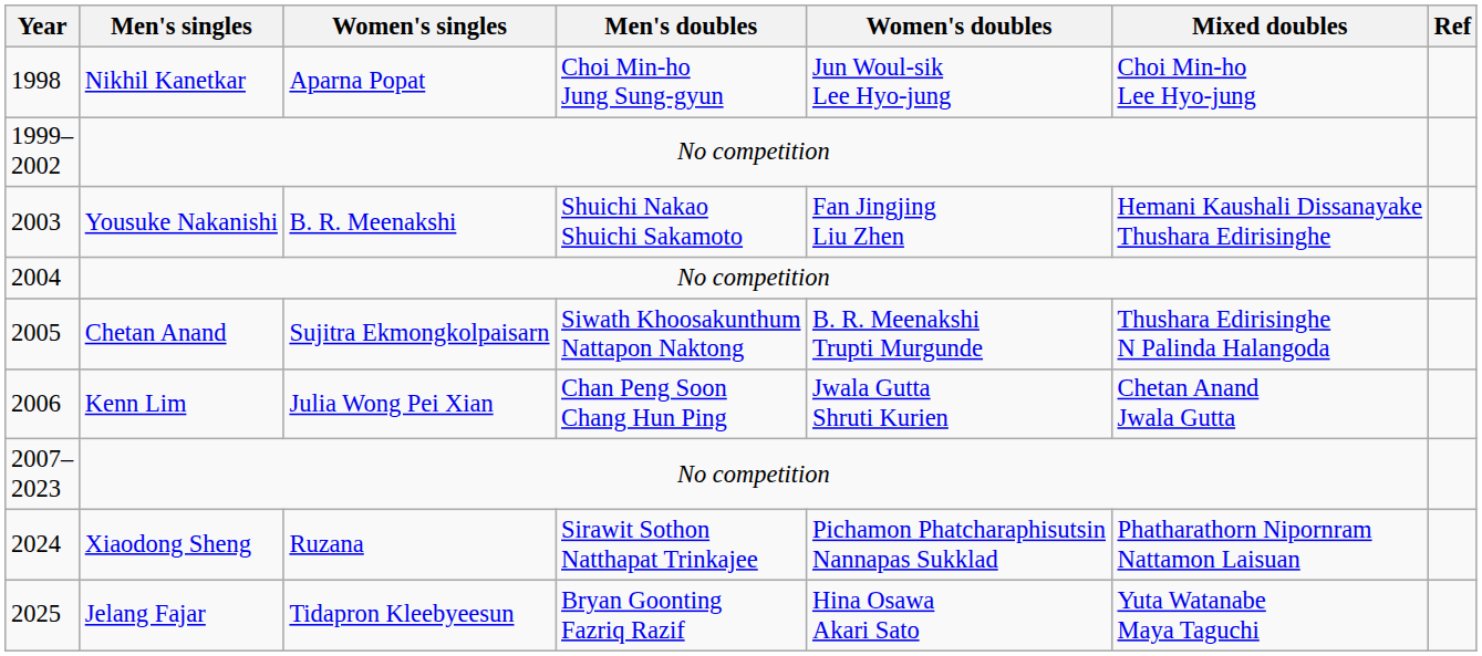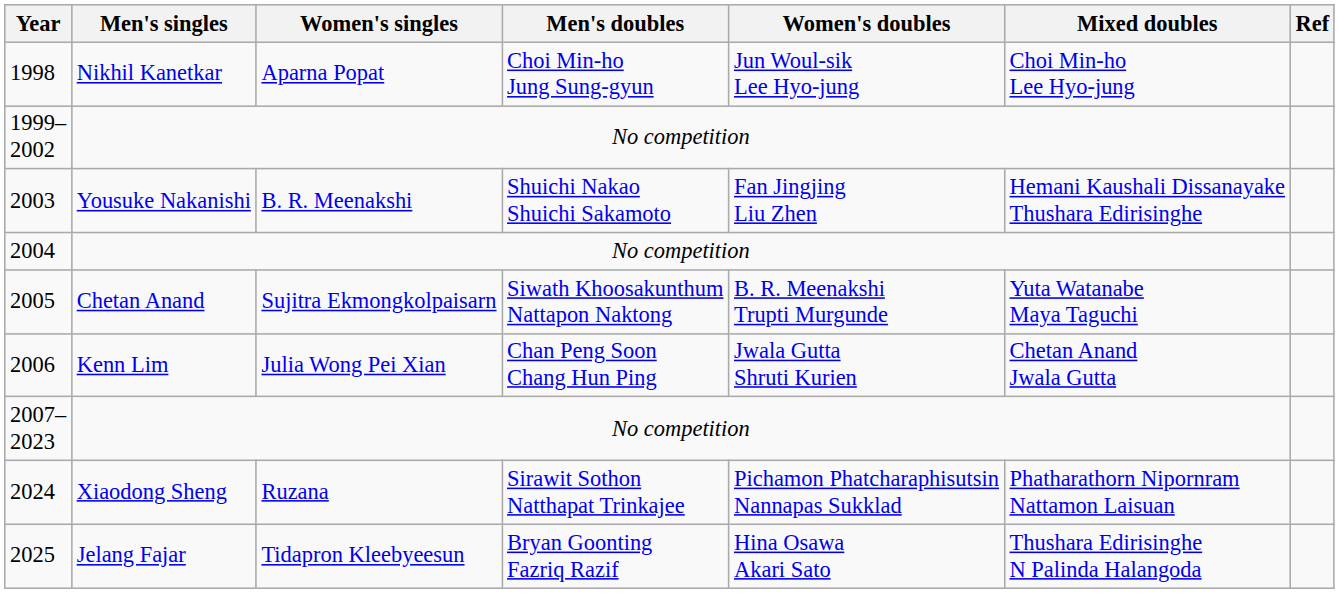 <table class=wikitable style="font-size:90%;">
 <tr>
 <th>Year</th>
 <th>Men's singles</th>
 <th>Women's singles</th>
 <th>Men's doubles</th>
 <th>Women's doubles</th>
 <th>Mixed doubles</th>
 <th>Ref</th>
 </tr>
 <tr>
 <td>1998</td>
 <td> <a href='#'>Nikhil Kanetkar</a></td>
 <td> <a href='#'>Aparna Popat</a></td>
 <td> <a href='#'>Choi Min-ho</a><br> <a href='#'>Jung Sung-gyun</a></td>
 <td> <a href='#'>Jun Woul-sik</a><br> <a href='#'>Lee Hyo-jung</a></td>
 <td> <a href='#'>Choi Min-ho</a><br> <a href='#'>Lee Hyo-jung</a></td>
 <td></td>
 </tr>
 <tr>
 <td>1999–<br>2002</td>
 <td colspan=5 align=center><em>No competition</em></td>
 </tr>
 <tr>
 <td>2003</td>
 <td> <a href='#'>Yousuke Nakanishi</a></td>
 <td> <a href='#'>B. R. Meenakshi</a></td>
 <td> <a href='#'>Shuichi Nakao</a><br> <a href='#'>Shuichi Sakamoto</a></td>
 <td> <a href='#'>Fan Jingjing</a><br> <a href='#'>Liu Zhen</a></td>
 <td> <a href='#'>Hemani Kaushali Dissanayake</a><br> <a href='#'>Thushara Edirisinghe</a></td>
 <td></td>
 </tr>
 <tr>
 <td>2004</td>
 <td colspan=5 align=center><em>No competition</em></td>
 </tr>
 <tr>
 <td>2005</td>
 <td> <a href='#'>Chetan Anand</a></td>
 <td> <a href='#'>Sujitra Ekmongkolpaisarn</a></td>
 <td> <a href='#'>Siwath Khoosakunthum</a><br> <a href='#'>Nattapon Naktong</a></td>
 <td> <a href='#'>B. R. Meenakshi</a><br> <a href='#'>Trupti Murgunde</a></td>
-<td> <a href='#'>Thushara Edirisinghe</a><br> <a href='#'>N Palinda Halangoda</a></td>
+<td> <a href='#'>Yuta Watanabe</a><br> <a href='#'>Maya Taguchi</a></td>
 <td></td>
 </tr>
 <tr>
 <td>2006</td>
 <td> <a href='#'>Kenn Lim</a></td>
 <td> <a href='#'>Julia Wong Pei Xian</a></td>
 <td> <a href='#'>Chan Peng Soon</a><br> <a href='#'>Chang Hun Ping</a></td>
 <td> <a href='#'>Jwala Gutta</a><br> <a href='#'>Shruti Kurien</a></td>
 <td> <a href='#'>Chetan Anand</a><br> <a href='#'>Jwala Gutta</a></td>
 <td></td>
 </tr>
 <tr>
 <td>2007–<br>2023</td>
 <td colspan=5 align=center><em>No competition</em></td>
 </tr>
 <tr>
 <td>2024</td>
 <td> <a href='#'>Xiaodong Sheng</a></td>
 <td> <a href='#'>Ruzana</a></td>
 <td> <a href='#'>Sirawit Sothon</a><br> <a href='#'>Natthapat Trinkajee</a></td>
 <td> <a href='#'>Pichamon Phatcharaphisutsin</a><br> <a href='#'>Nannapas Sukklad</a></td>
 <td> <a href='#'>Phatharathorn Nipornram</a><br> <a href='#'>Nattamon Laisuan</a></td>
 <td></td>
 </tr>
 <tr>
 <td>2025</td>
 <td> <a href='#'>Jelang Fajar</a></td>
 <td> <a href='#'>Tidapron Kleebyeesun</a></td>
 <td> <a href='#'>Bryan Goonting</a><br> <a href='#'>Fazriq Razif</a></td>
 <td> <a href='#'>Hina Osawa</a><br> <a href='#'>Akari Sato</a></td>
-<td> <a href='#'>Yuta Watanabe</a><br> <a href='#'>Maya Taguchi</a></td>
+<td> <a href='#'>Thushara Edirisinghe</a><br> <a href='#'>N Palinda Halangoda</a></td>
 <td></td>
 </tr>
 </table>
